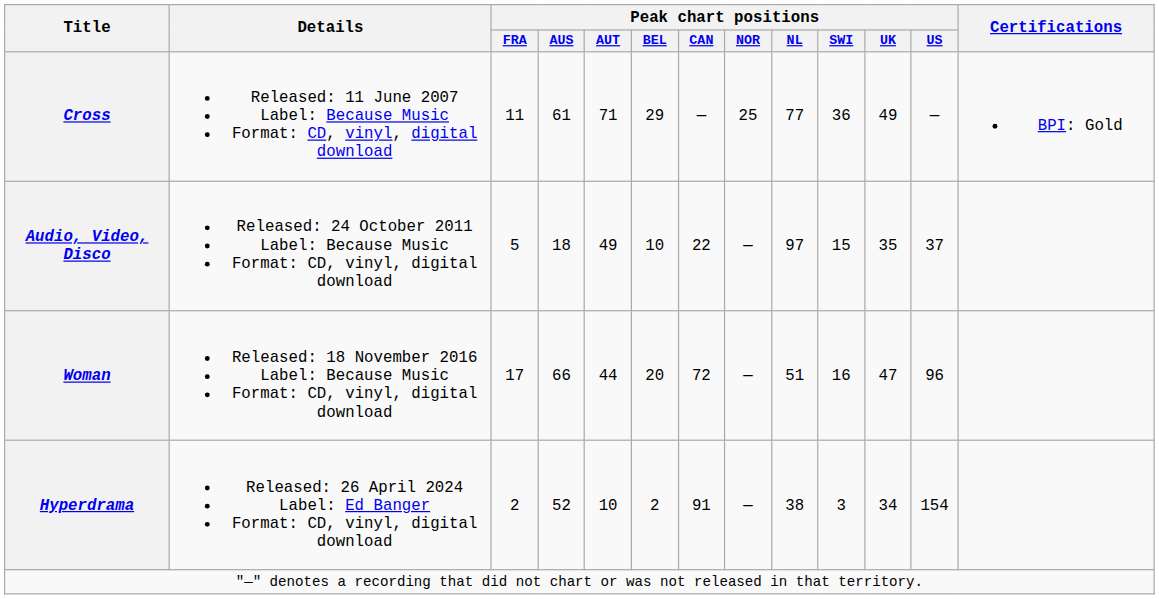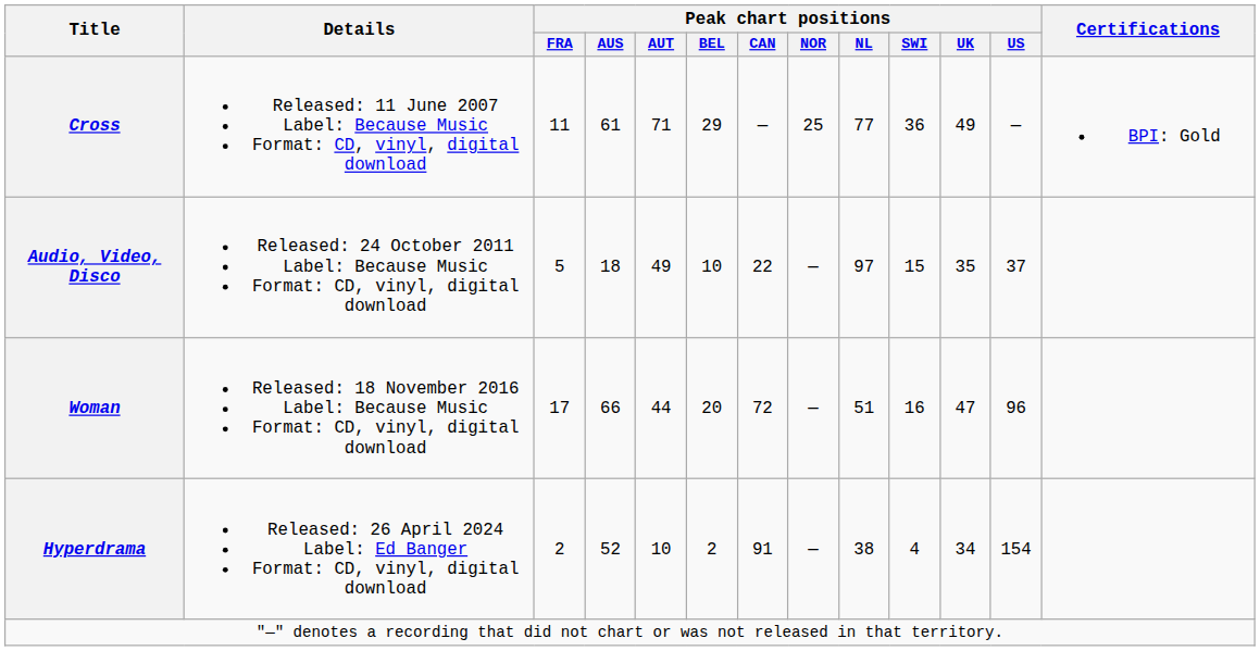 <table class="wikitable plainrowheaders" style="text-align:center;" border="1" id="studioalbums">
 <tr>
 <th scope="col" rowspan="2" style="width:10em;">Title</th>
 <th scope="col" rowspan="2" style="width:20em;">Details</th>
 <th scope="col" colspan="10">Peak chart positions</th>
 <th scope="col" rowspan="2" style="width:12em;"><a href='#'>Certifications</a><br></th>
 </tr>
 <tr>
 <th scope="col" style="width:3em;font-size:85%"><a href='#'>FRA</a><br></th>
 <th scope="col" style="width:3em;font-size:85%"><a href='#'>AUS</a><br></th>
 <th scope="col" style="width:3em;font-size:85%"><a href='#'>AUT</a><br></th>
 <th scope="col" style="width:3em;font-size:85%"><a href='#'>BEL</a><br></th>
 <th scope="col" style="width:3em;font-size:85%"><a href='#'>CAN</a><br></th>
 <th scope="col" style="width:3em;font-size:85%"><a href='#'>NOR</a><br></th>
 <th scope="col" style="width:3em;font-size:85%"><a href='#'>NL</a><br></th>
 <th scope="col" style="width:3em;font-size:85%"><a href='#'>SWI</a><br></th>
 <th scope="col" style="width:3em;font-size:85%"><a href='#'>UK</a><br></th>
 <th scope="col" style="width:3em;font-size:85%"><a href='#'>US</a><br></th>
 </tr>
 <tr>
 <th scope="row"><em><a href='#'>Cross</a></em></th>
 <td><br><ul><li>Released: 11 June 2007</li><li>Label: <a href='#'>Because Music</a></li><li>Format: <a href='#'>CD</a>, <a href='#'>vinyl</a>, <a href='#'>digital download</a></li></ul></td>
 <td>11</td>
 <td>61</td>
 <td>71</td>
 <td>29</td>
 <td>—</td>
 <td>25</td>
 <td>77</td>
 <td>36</td>
 <td>49</td>
 <td>—</td>
 <td><br><ul><li><a href='#'>BPI</a>: Gold</li></ul></td>
 </tr>
 <tr>
 <th scope="row"><em><a href='#'>Audio, Video, Disco</a></em></th>
 <td><br><ul><li>Released: 24 October 2011</li><li>Label: Because Music</li><li>Format: CD, vinyl, digital download</li></ul></td>
 <td>5</td>
 <td>18</td>
 <td>49</td>
 <td>10</td>
 <td>22</td>
 <td>—</td>
 <td>97</td>
 <td>15</td>
 <td>35</td>
 <td>37</td>
 <td></td>
 </tr>
 <tr>
 <th scope="row"><em><a href='#'>Woman</a></em></th>
 <td><br><ul><li>Released: 18 November 2016</li><li>Label: Because Music</li><li>Format: CD, vinyl, digital download</li></ul></td>
 <td>17</td>
 <td>66</td>
 <td>44</td>
 <td>20</td>
 <td>72</td>
 <td>—</td>
 <td>51</td>
 <td>16</td>
 <td>47</td>
 <td>96</td>
 <td></td>
 </tr>
 <tr>
 <th scope="row"><em><a href='#'>Hyperdrama</a></em></th>
 <td><br><ul><li>Released: 26 April 2024</li><li>Label: <a href='#'>Ed Banger</a></li><li>Format: CD, vinyl, digital download</li></ul></td>
 <td>2</td>
 <td>52</td>
 <td>10</td>
 <td>2</td>
 <td>91</td>
 <td>—</td>
 <td>38</td>
-<td>3</td>
+<td>4</td>
 <td>34</td>
 <td>154</td>
 <td></td>
 </tr>
 <tr>
 <td colspan="14" style="font-size:90%">"—" denotes a recording that did not chart or was not released in that territory.</td>
 </tr>
 </table>
